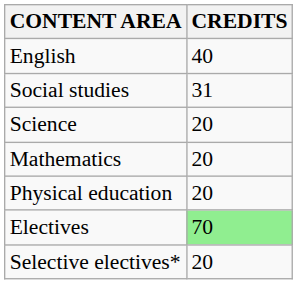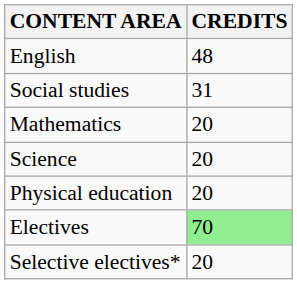 <table class="wikitable">
 <tr>
 <th>CONTENT AREA</th>
 <th>CREDITS</th>
 </tr>
 <tr>
 <td>English</td>
-<td>40</td>
+<td>48</td>
 </tr>
 <tr>
 <td>Social studies</td>
 <td>31</td>
 </tr>
 <tr>
-<td>Science</td>
+<td>Mathematics</td>
 <td>20</td>
 </tr>
 <tr>
-<td>Mathematics</td>
+<td>Science</td>
 <td>20</td>
 </tr>
 <tr>
 <td>Physical education</td>
 <td>20</td>
 </tr>
 <tr>
 <td>Electives</td>
 <td style="background: lightgreen;">70</td>
 </tr>
 <tr>
 <td>Selective electives*</td>
 <td>20</td>
 </tr>
 </table>
